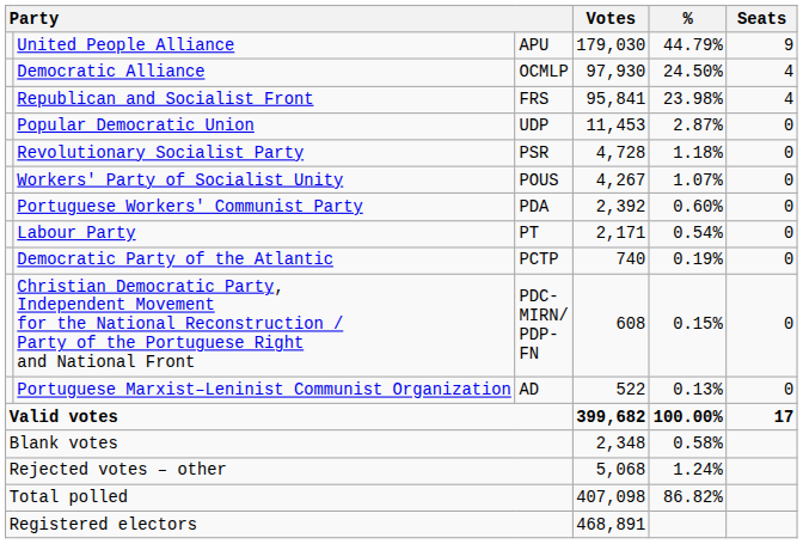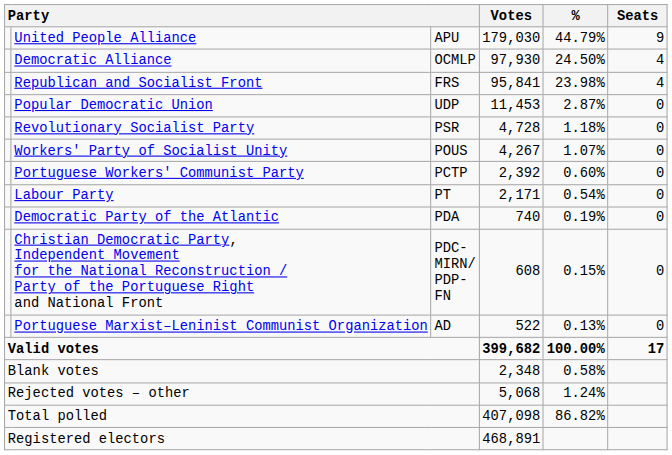 <table class="wikitable" border="1" style="text-align:right;">
 <tr>
 <th style="text-align:left;" colspan=3>Party</th>
 <th align=center width="50">Votes</th>
 <th align=center width="50">%</th>
 <th align=center width="50">Seats</th>
 </tr>
 <tr>
 <td></td>
 <td align=left><a href='#'>United People Alliance</a></td>
 <td align=left>APU</td>
 <td>179,030</td>
 <td>44.79%</td>
 <td>9</td>
 </tr>
 <tr>
 <td></td>
 <td align=left><a href='#'>Democratic Alliance</a></td>
 <td align=left>OCMLP</td>
 <td>97,930</td>
 <td>24.50%</td>
 <td>4</td>
 </tr>
 <tr>
 <td></td>
 <td align=left style="white-space: nowrap;"><a href='#'>Republican and Socialist Front</a></td>
 <td align=left>FRS</td>
 <td>95,841</td>
 <td>23.98%</td>
 <td>4</td>
 </tr>
 <tr>
 <td></td>
 <td align=left><a href='#'>Popular Democratic Union</a></td>
 <td align=left>UDP</td>
 <td>11,453</td>
 <td>2.87%</td>
 <td>0</td>
 </tr>
 <tr>
 <td></td>
 <td align=left><a href='#'>Revolutionary Socialist Party</a></td>
 <td align=left>PSR</td>
 <td>4,728</td>
 <td>1.18%</td>
 <td>0</td>
 </tr>
 <tr>
 <td></td>
 <td align=left><a href='#'>Workers' Party of Socialist Unity</a></td>
 <td align=left>POUS</td>
 <td>4,267</td>
 <td>1.07%</td>
 <td>0</td>
 </tr>
 <tr>
 <td></td>
 <td align=left><a href='#'>Portuguese Workers' Communist Party</a></td>
-<td align=left>PDA</td>
+<td align=left>PCTP</td>
 <td>2,392</td>
 <td>0.60%</td>
 <td>0</td>
 </tr>
 <tr>
 <td></td>
 <td align=left><a href='#'>Labour Party</a></td>
 <td align=left>PT</td>
 <td>2,171</td>
 <td>0.54%</td>
 <td>0</td>
 </tr>
 <tr>
 <td></td>
 <td align=left><a href='#'>Democratic Party of the Atlantic</a></td>
-<td align=left>PCTP</td>
+<td align=left>PDA</td>
 <td>740</td>
 <td>0.19%</td>
 <td>0</td>
 </tr>
 <tr>
 <td></td>
 <td align=left><a href='#'>Christian Democratic Party</a>,<br><a href='#'>Independent Movement<br>for the National Reconstruction /<br>Party of the Portuguese Right</a><br>and National Front</td>
 <td align=left>PDC-<br>MIRN/<br>PDP-<br>FN</td>
 <td>608</td>
 <td>0.15%</td>
 <td>0</td>
 </tr>
 <tr>
 <td></td>
 <td align=left><a href='#'>Portuguese Marxist–Leninist Communist Organization</a></td>
 <td align=left>AD</td>
 <td>522</td>
 <td>0.13%</td>
 <td>0</td>
 </tr>
 <tr style="font-weight:bold">
 <td align=left colspan=3>Valid votes</td>
 <td>399,682</td>
 <td>100.00%</td>
 <td>17</td>
 </tr>
 <tr>
 <td align=left colspan=3>Blank votes</td>
 <td>2,348</td>
 <td>0.58%</td>
 <td></td>
 </tr>
 <tr>
 <td align=left colspan=3>Rejected votes – other</td>
 <td>5,068</td>
 <td>1.24%</td>
 <td></td>
 </tr>
 <tr>
 <td align=left colspan=3>Total polled</td>
 <td>407,098</td>
 <td>86.82%</td>
 <td></td>
 </tr>
 <tr>
 <td align=left colspan=3>Registered electors</td>
 <td>468,891</td>
 <td></td>
 <td></td>
 </tr>
 </table>
